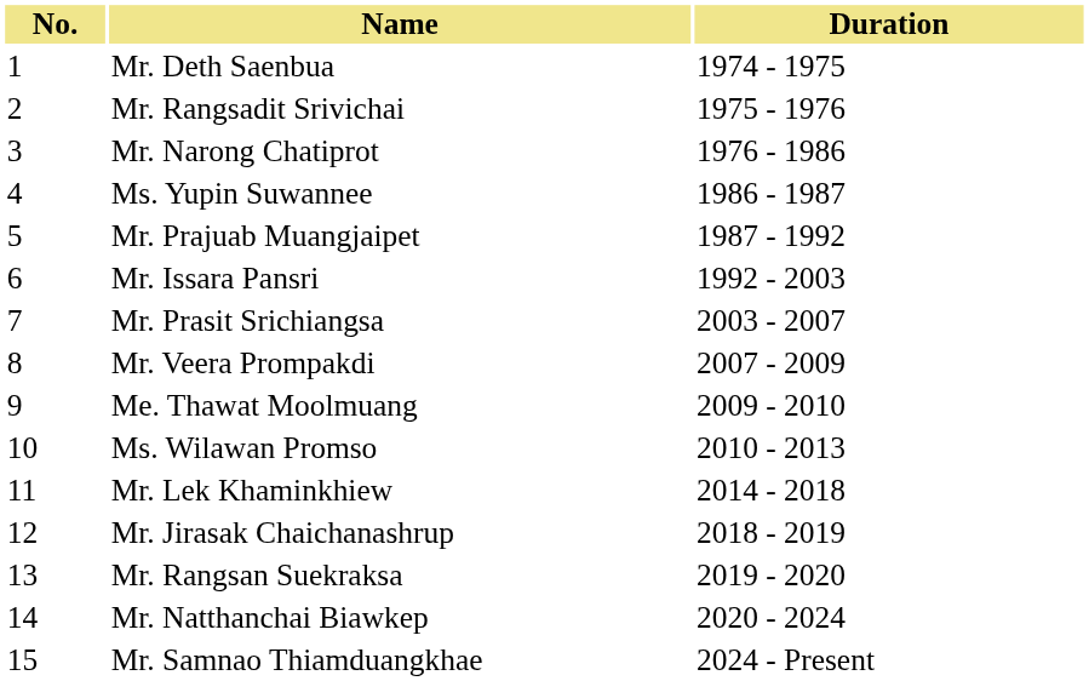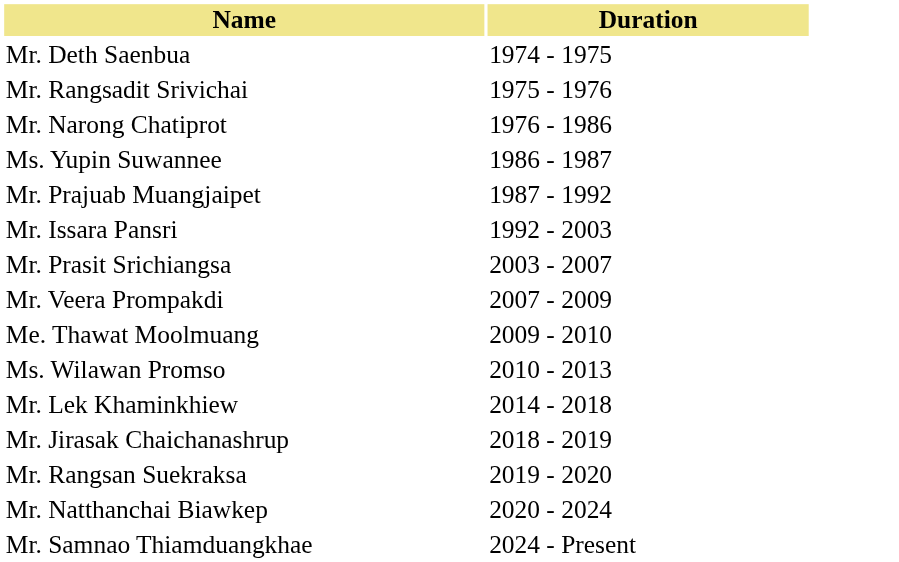 <table class="PrvPe0b">
 <tr>
-<th width="50" style="background: Khaki;text-align: center;">No.</th>
 <th width="300" style="background: Khaki;text-align: center;">Name</th>
 <th width="200" style="background: Khaki;text-align: center;">Duration</th>
 </tr>
 <tr>
-<td>1</td>
 <td>Mr. Deth Saenbua</td>
 <td>1974 - 1975</td>
 </tr>
 <tr>
-<td>2</td>
 <td>Mr. Rangsadit Srivichai</td>
 <td>1975 - 1976</td>
 </tr>
 <tr>
-<td>3</td>
 <td>Mr. Narong Chatiprot</td>
 <td>1976 - 1986</td>
 </tr>
 <tr>
-<td>4</td>
 <td>Ms. Yupin Suwannee</td>
 <td>1986 - 1987</td>
 </tr>
 <tr>
-<td>5</td>
 <td>Mr. Prajuab Muangjaipet</td>
 <td>1987 - 1992</td>
 </tr>
 <tr>
-<td>6</td>
 <td>Mr. Issara Pansri</td>
 <td>1992 - 2003</td>
 </tr>
 <tr>
-<td>7</td>
 <td>Mr. Prasit Srichiangsa</td>
 <td>2003 - 2007</td>
 </tr>
 <tr>
-<td>8</td>
 <td>Mr. Veera Prompakdi</td>
 <td>2007 - 2009</td>
 </tr>
 <tr>
-<td>9</td>
 <td>Me. Thawat Moolmuang</td>
 <td>2009 - 2010</td>
 </tr>
 <tr>
-<td>10</td>
 <td>Ms. Wilawan Promso</td>
 <td>2010 - 2013</td>
 </tr>
 <tr>
-<td>11</td>
 <td>Mr. Lek Khaminkhiew</td>
 <td>2014 - 2018</td>
 </tr>
 <tr>
-<td>12</td>
 <td>Mr. Jirasak Chaichanashrup</td>
 <td>2018 - 2019</td>
 </tr>
 <tr>
-<td>13</td>
 <td>Mr. Rangsan Suekraksa</td>
 <td>2019 - 2020</td>
 </tr>
 <tr>
-<td>14</td>
 <td>Mr. Natthanchai Biawkep</td>
 <td>2020 - 2024</td>
 </tr>
 <tr>
-<td>15</td>
 <td>Mr. Samnao Thiamduangkhae</td>
 <td>2024 - Present</td>
 </tr>
 </table>
